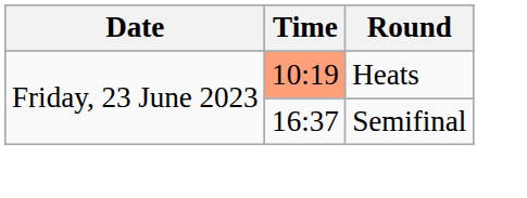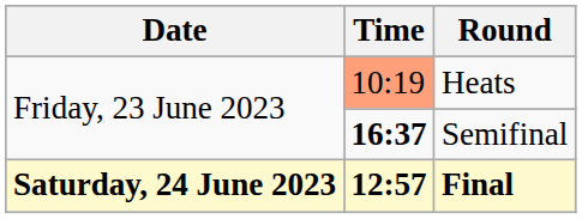 <table class="wikitable">
 <tr>
 <th>Date</th>
 <th>Time</th>
 <th>Round</th>
 </tr>
 <tr>
 <td rowspan=2>Friday, 23 June 2023</td>
 <td style="background: lightsalmon;">10:19</td>
 <td>Heats</td>
 </tr>
 <tr>
-<td>16:37</td>
+<td><strong>16:37</strong></td>
 <td>Semifinal</td>
 </tr>
+<tr style=background:lemonchiffon>
+<td><strong>Saturday, 24 June 2023</strong></td>
+<td><strong>12:57</strong></td>
+<td><strong>Final</strong></td>
+</tr>
 </table>
